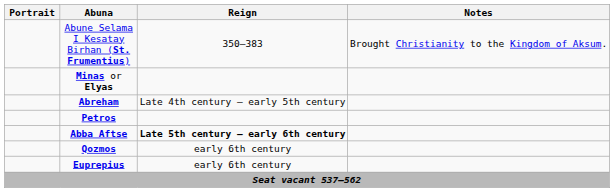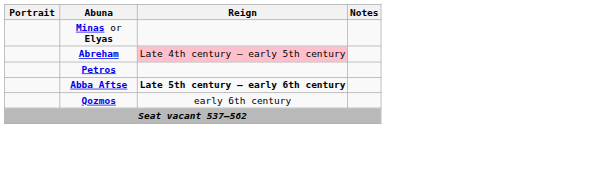 <table class="wikitable" style="text-align:center">
 <tr>
 <th width="70px">Portrait</th>
 <th width="100">Abuna<br></th>
 <th>Reign</th>
 <th>Notes</th>
-</tr>
-<tr>
-<td></td>
-<td><a href='#'>Abune Selama I Kesatay Birhan (<strong>St. Frumentius</strong>)</a><br></td>
-<td> 350–383</td>
-<td>Brought <a href='#'>Christianity</a> to the <a href='#'>Kingdom of Aksum</a>.</td>
 </tr>
 <tr>
 <td></td>
 <td><strong><a href='#'>Minas</a></strong> or <strong>Elyas</strong></td>
 <td></td>
 <td></td>
 </tr>
 <tr>
 <td></td>
 <td><strong><a href='#'>Abreham</a></strong></td>
-<td>Late 4th century – early 5th century</td>
+<td style="background: pink;">Late 4th century – early 5th century</td>
 <td></td>
 </tr>
 <tr>
 <td></td>
 <td><strong><a href='#'>Petros</a></strong></td>
 <td></td>
 <td></td>
 </tr>
 <tr>
 <td></td>
 <td><strong><a href='#'>Abba Aftse</a></strong></td>
 <td><strong>Late 5th century – early 6th century</strong></td>
 <td></td>
 </tr>
 <tr>
 <td></td>
 <td><strong><a href='#'>Qozmos</a></strong></td>
 <td> early 6th century</td>
 <td></td>
 </tr>
 <tr>
-<td></td>
-<td><strong><a href='#'>Euprepius</a></strong></td>
-<td> early 6th century</td>
-<td></td>
-</tr>
-<tr>
 <td colspan="4" style="background:#B9B9B9"><strong><em>Seat vacant  537–562</em></strong></td>
 </tr>
 </table>
